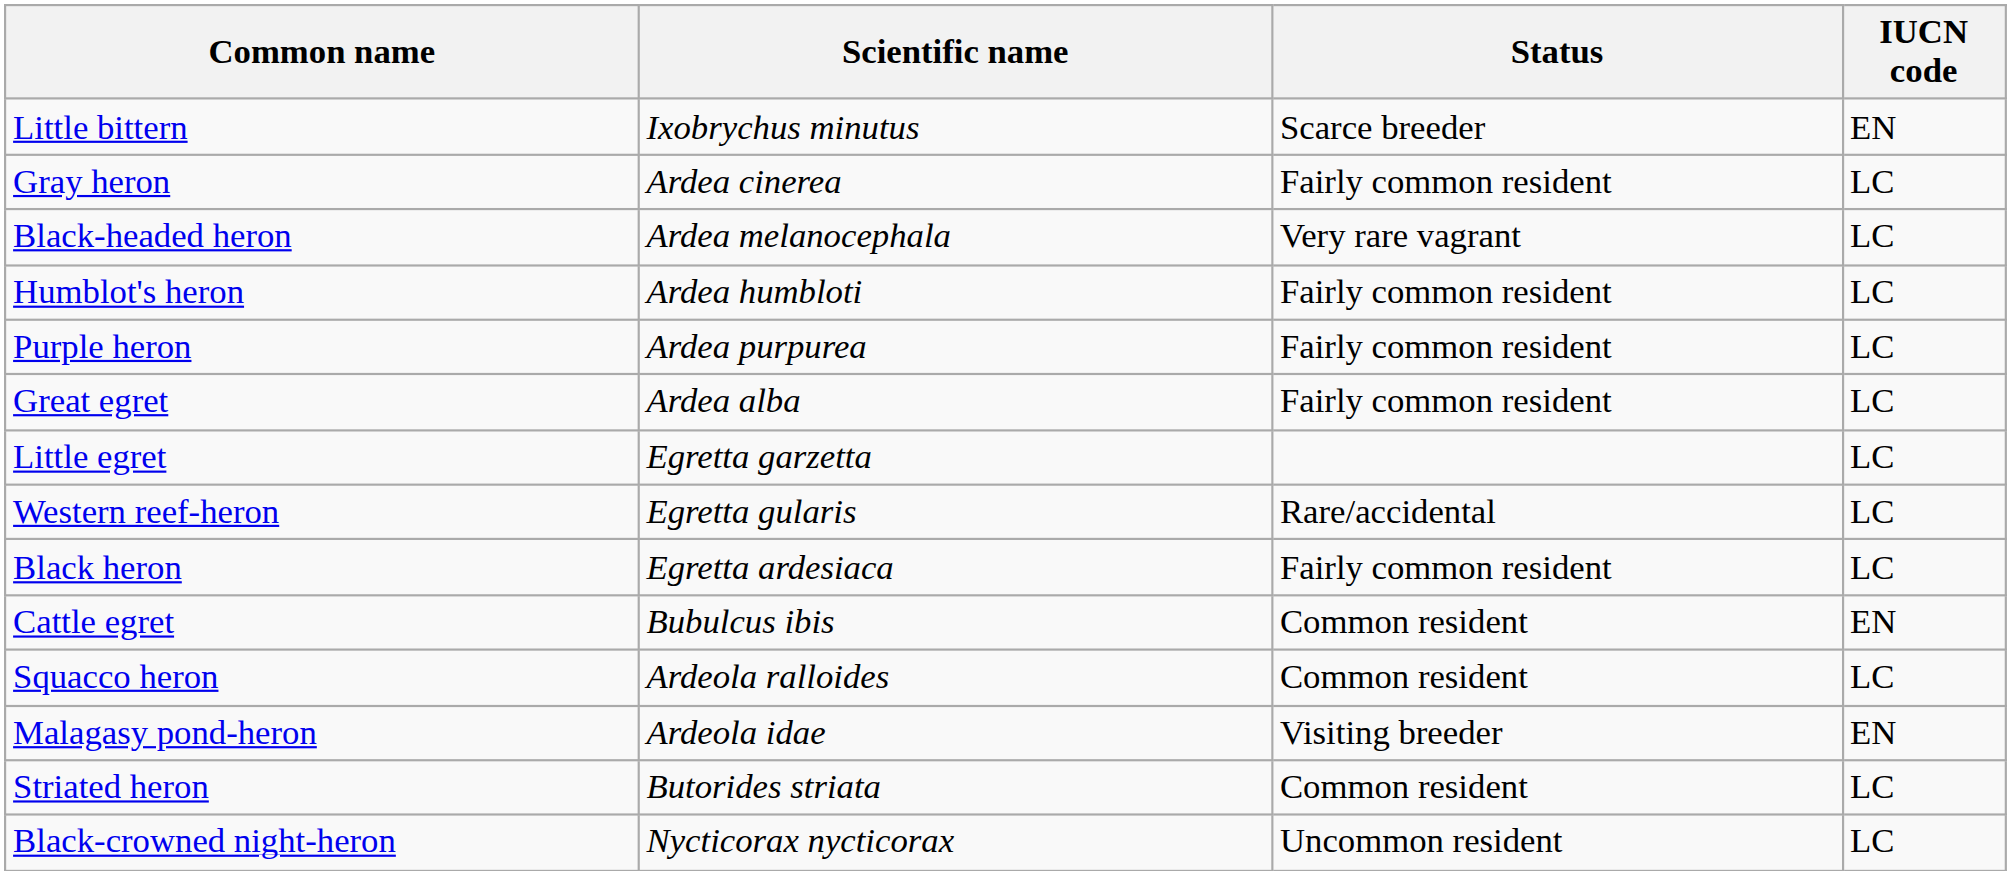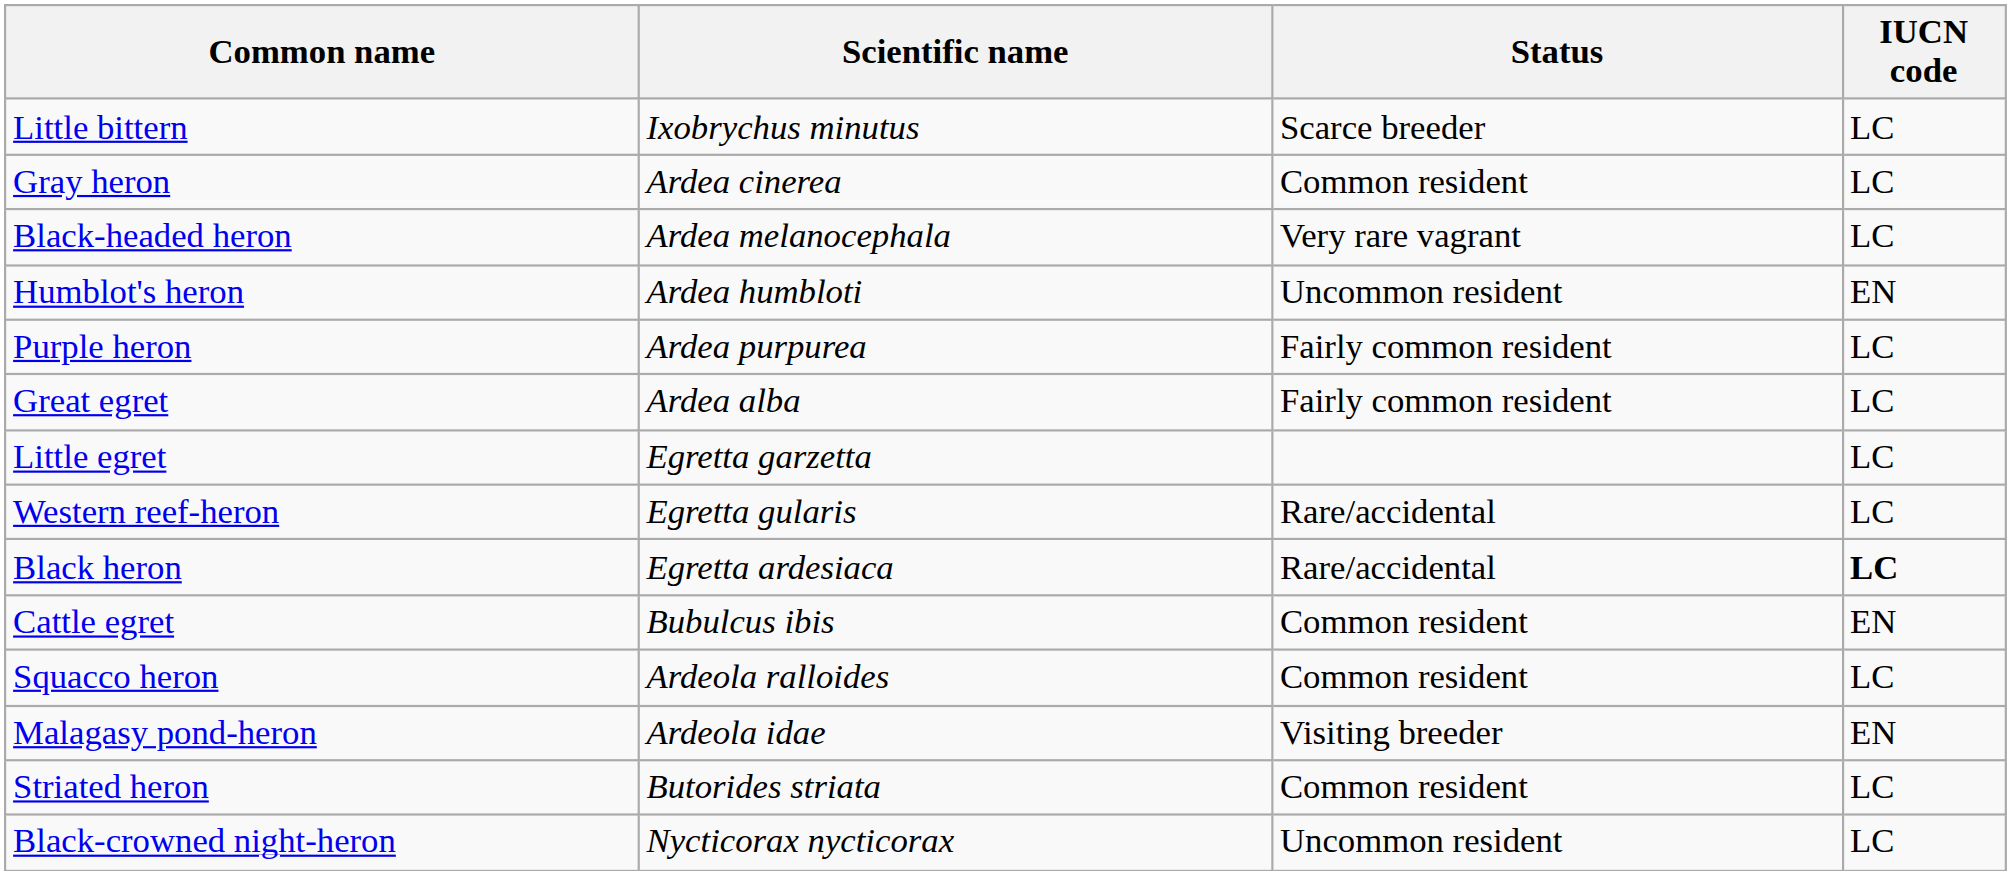 <table width=73% class="wikitable sortable">
 <tr>
 <th width=20%>Common name</th>
 <th width=20%>Scientific name</th>
 <th width=18%>Status</th>
 <th width=5%>IUCN code</th>
 </tr>
 <tr>
 <td><a href='#'>Little bittern</a></td>
 <td><em>Ixobrychus minutus</em></td>
 <td>Scarce breeder</td>
-<td>EN</td>
+<td>LC</td>
 </tr>
 <tr>
 <td><a href='#'>Gray heron</a></td>
 <td><em>Ardea cinerea</em></td>
-<td>Fairly common resident</td>
+<td>Common resident</td>
 <td>LC</td>
 </tr>
 <tr>
 <td><a href='#'>Black-headed heron</a></td>
 <td><em>Ardea melanocephala</em></td>
 <td>Very rare vagrant</td>
 <td>LC</td>
 </tr>
 <tr>
 <td><a href='#'>Humblot's heron</a></td>
 <td><em>Ardea humbloti</em></td>
-<td>Fairly common resident</td>
-<td>LC</td>
+<td>Uncommon resident</td>
+<td>EN</td>
 </tr>
 <tr>
 <td><a href='#'>Purple heron</a></td>
 <td><em>Ardea purpurea</em></td>
 <td>Fairly common resident</td>
 <td>LC</td>
 </tr>
 <tr>
 <td><a href='#'>Great egret</a></td>
 <td><em>Ardea alba</em></td>
 <td>Fairly common resident</td>
 <td>LC</td>
 </tr>
 <tr>
 <td><a href='#'>Little egret</a></td>
 <td><em>Egretta garzetta</em></td>
 <td></td>
 <td>LC</td>
 </tr>
 <tr>
 <td><a href='#'>Western reef-heron</a></td>
 <td><em>Egretta gularis</em></td>
 <td>Rare/accidental</td>
 <td>LC</td>
 </tr>
 <tr>
 <td><a href='#'>Black heron</a></td>
 <td><em>Egretta ardesiaca</em></td>
-<td>Fairly common resident</td>
-<td>LC</td>
+<td>Rare/accidental</td>
+<td><strong>LC</strong></td>
 </tr>
 <tr>
 <td><a href='#'>Cattle egret</a></td>
 <td><em>Bubulcus ibis</em></td>
 <td>Common resident</td>
 <td>EN</td>
 </tr>
 <tr>
 <td><a href='#'>Squacco heron</a></td>
 <td><em>Ardeola ralloides</em></td>
 <td>Common resident</td>
 <td>LC</td>
 </tr>
 <tr>
 <td><a href='#'>Malagasy pond-heron</a></td>
 <td><em>Ardeola idae</em></td>
 <td>Visiting breeder</td>
 <td>EN</td>
 </tr>
 <tr>
 <td><a href='#'>Striated heron</a></td>
 <td><em>Butorides striata</em></td>
 <td>Common resident</td>
 <td>LC</td>
 </tr>
 <tr>
 <td><a href='#'>Black-crowned night-heron</a></td>
 <td><em>Nycticorax nycticorax</em></td>
 <td>Uncommon resident</td>
 <td>LC</td>
 </tr>
 </table>
